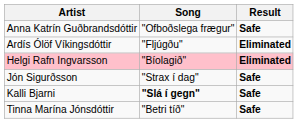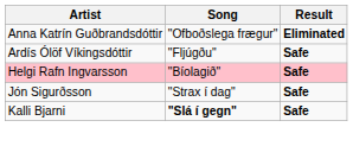 <table class=wikitable>
 <tr>
 <th>Artist</th>
 <th>Song</th>
 <th>Result</th>
 </tr>
 <tr>
 <td>Anna Katrín Guðbrandsdóttir</td>
 <td>"Ofboðslega frægur"</td>
-<td><strong>Safe</strong></td>
+<td><strong>Eliminated</strong></td>
 </tr>
 <tr>
 <td>Ardís Ólöf Víkingsdóttir</td>
 <td>"Fljúgðu"</td>
-<td><strong>Eliminated</strong></td>
+<td><strong>Safe</strong></td>
 </tr>
 <tr style="background:pink;">
 <td>Helgi Rafn Ingvarsson</td>
 <td>"Bíolagið"</td>
-<td><strong>Eliminated</strong></td>
+<td><strong>Safe</strong></td>
 </tr>
 <tr>
 <td>Jón Sigurðsson</td>
 <td>"Strax í dag"</td>
 <td><strong>Safe</strong></td>
 </tr>
 <tr>
 <td>Kalli Bjarni</td>
 <td><strong>"Slá í gegn"</strong></td>
 <td><strong>Safe</strong></td>
 </tr>
-<tr>
-<td>Tinna Marína Jónsdóttir</td>
-<td>"Betri tíð"</td>
-<td><strong>Safe</strong></td>
-</tr>
 </table>
